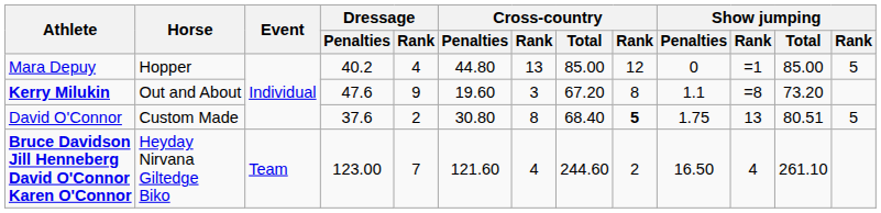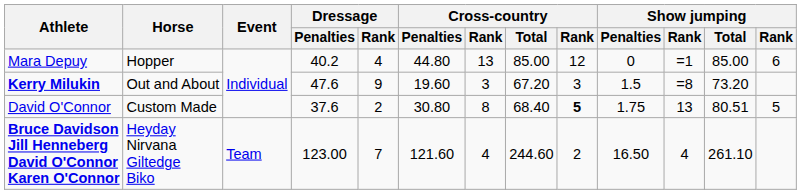 <table class=wikitable style=font-size:90%;text-align:center>
 <tr>
 <th rowspan=2>Athlete</th>
 <th rowspan=2>Horse</th>
 <th rowspan=2>Event</th>
 <th colspan=2>Dressage</th>
 <th colspan=4>Cross-country</th>
 <th colspan=4>Show jumping</th>
 </tr>
 <tr style=font-size:95%>
 <th>Penalties</th>
 <th>Rank</th>
 <th>Penalties</th>
 <th>Rank</th>
 <th>Total</th>
 <th>Rank</th>
 <th>Penalties</th>
 <th>Rank</th>
 <th>Total</th>
 <th>Rank</th>
 </tr>
 <tr>
 <td align=left><a href='#'>Mara Depuy</a></td>
 <td align=left>Hopper</td>
 <td align=left rowspan=3><a href='#'>Individual</a></td>
 <td>40.2</td>
 <td>4</td>
 <td>44.80</td>
 <td>13</td>
 <td>85.00</td>
 <td>12</td>
 <td>0</td>
 <td>=1</td>
 <td>85.00</td>
-<td>5</td>
+<td>6</td>
 </tr>
 <tr>
 <td align=left><strong><a href='#'>Kerry Milukin</a></strong></td>
 <td align=left>Out and About</td>
 <td>47.6</td>
 <td>9</td>
 <td>19.60</td>
 <td>3</td>
 <td>67.20</td>
-<td>8</td>
-<td>1.1</td>
+<td>3</td>
+<td>1.5</td>
 <td>=8</td>
 <td>73.20</td>
 <td></td>
 </tr>
 <tr>
 <td align=left><a href='#'>David O'Connor</a></td>
 <td align=left>Custom Made</td>
 <td>37.6</td>
 <td>2</td>
 <td>30.80</td>
 <td>8</td>
 <td>68.40</td>
 <td><strong>5</strong></td>
 <td>1.75</td>
 <td>13</td>
 <td>80.51</td>
 <td>5</td>
 </tr>
 <tr>
 <td align=left><strong><a href='#'>Bruce Davidson</a><br><a href='#'>Jill Henneberg</a><br><a href='#'>David O'Connor</a><br><a href='#'>Karen O'Connor</a></strong></td>
 <td align=left><a href='#'>Heyday</a><br>Nirvana<br><a href='#'>Giltedge</a><br><a href='#'>Biko</a></td>
 <td align=left><a href='#'>Team</a></td>
 <td>123.00</td>
 <td>7</td>
 <td>121.60</td>
 <td>4</td>
 <td>244.60</td>
 <td>2</td>
 <td>16.50</td>
 <td>4</td>
 <td>261.10</td>
 <td></td>
 </tr>
 </table>
